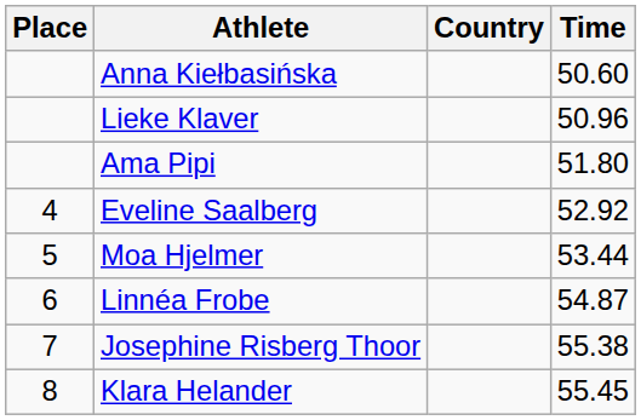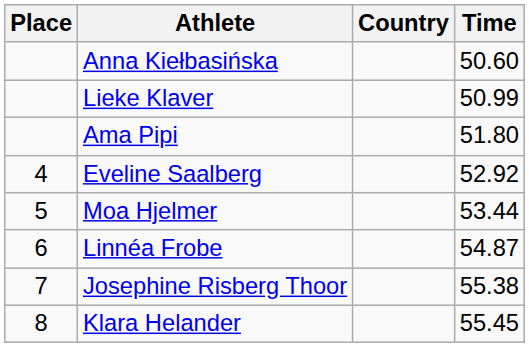 <table class="wikitable">
 <tr>
 <th>Place</th>
 <th>Athlete</th>
 <th>Country</th>
 <th>Time</th>
 </tr>
 <tr>
 <td align=center></td>
 <td><a href='#'>Anna Kiełbasińska</a></td>
 <td></td>
 <td>50.60</td>
 </tr>
 <tr>
 <td align=center></td>
 <td><a href='#'>Lieke Klaver</a></td>
 <td></td>
-<td>50.96</td>
+<td>50.99</td>
 </tr>
 <tr>
 <td align=center></td>
 <td><a href='#'>Ama Pipi</a></td>
 <td></td>
 <td>51.80</td>
 </tr>
 <tr>
 <td align=center>4</td>
 <td><a href='#'>Eveline Saalberg</a></td>
 <td></td>
 <td>52.92</td>
 </tr>
 <tr>
 <td align=center>5</td>
 <td><a href='#'>Moa Hjelmer</a></td>
 <td></td>
 <td>53.44</td>
 </tr>
 <tr>
 <td align=center>6</td>
 <td><a href='#'>Linnéa Frobe</a></td>
 <td></td>
 <td>54.87</td>
 </tr>
 <tr>
 <td align=center>7</td>
 <td><a href='#'>Josephine Risberg Thoor</a></td>
 <td></td>
 <td>55.38</td>
 </tr>
 <tr>
 <td align=center>8</td>
 <td><a href='#'>Klara Helander</a></td>
 <td></td>
 <td>55.45</td>
 </tr>
 </table>
